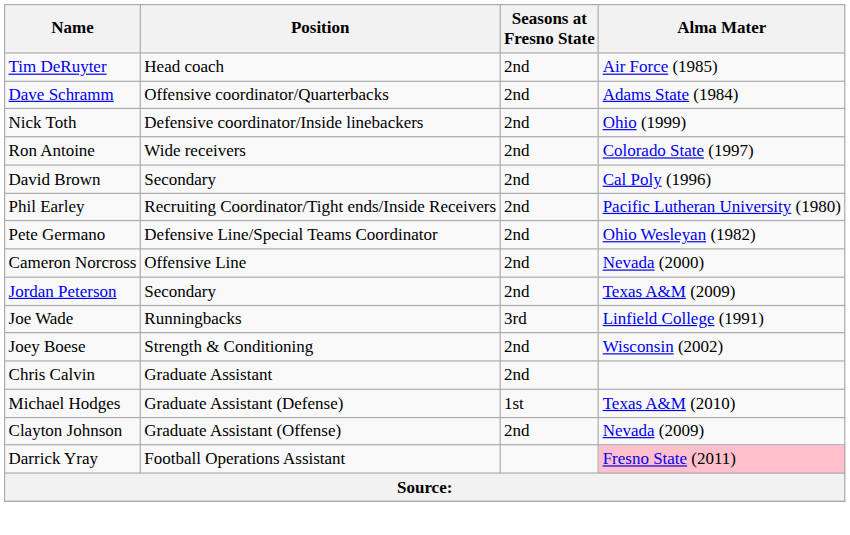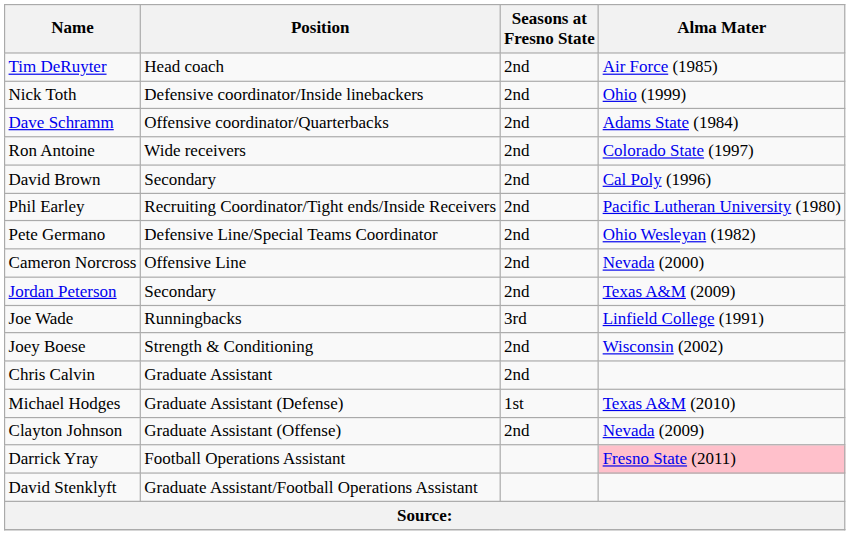 <table class="wikitable" border="1" style="font-size:90%;">
 <tr>
 <th>Name</th>
 <th>Position</th>
 <th>Seasons at<br>Fresno State</th>
 <th>Alma Mater</th>
 </tr>
 <tr>
 <td><a href='#'>Tim DeRuyter</a></td>
 <td>Head coach</td>
 <td>2nd</td>
 <td><a href='#'>Air Force</a> (1985)</td>
 </tr>
 <tr>
+<td>Nick Toth</td>
+<td>Defensive coordinator/Inside linebackers</td>
+<td>2nd</td>
+<td><a href='#'>Ohio</a> (1999)</td>
+</tr>
+<tr>
 <td><a href='#'>Dave Schramm</a></td>
 <td>Offensive coordinator/Quarterbacks</td>
 <td>2nd</td>
 <td><a href='#'>Adams State</a> (1984)</td>
-</tr>
-<tr>
-<td>Nick Toth</td>
-<td>Defensive coordinator/Inside linebackers</td>
-<td>2nd</td>
-<td><a href='#'>Ohio</a> (1999)</td>
 </tr>
 <tr>
 <td>Ron Antoine</td>
 <td>Wide receivers</td>
 <td>2nd</td>
 <td><a href='#'>Colorado State</a> (1997)</td>
 </tr>
 <tr>
 <td>David Brown</td>
 <td>Secondary</td>
 <td>2nd</td>
 <td><a href='#'>Cal Poly</a> (1996)</td>
 </tr>
 <tr>
 <td>Phil Earley</td>
 <td>Recruiting Coordinator/Tight ends/Inside Receivers</td>
 <td>2nd</td>
 <td><a href='#'>Pacific Lutheran University</a> (1980)</td>
 </tr>
 <tr>
 <td>Pete Germano</td>
 <td>Defensive Line/Special Teams Coordinator</td>
 <td>2nd</td>
 <td><a href='#'>Ohio Wesleyan</a> (1982)</td>
 </tr>
 <tr>
 <td>Cameron Norcross</td>
 <td>Offensive Line</td>
 <td>2nd</td>
 <td><a href='#'>Nevada</a> (2000)</td>
 </tr>
 <tr>
 <td><a href='#'>Jordan Peterson</a></td>
 <td>Secondary</td>
 <td>2nd</td>
 <td><a href='#'>Texas A&M</a> (2009)</td>
 </tr>
 <tr>
 <td>Joe Wade</td>
 <td>Runningbacks</td>
 <td>3rd</td>
 <td><a href='#'>Linfield College</a> (1991)</td>
 </tr>
 <tr>
 <td>Joey Boese</td>
 <td>Strength & Conditioning</td>
 <td>2nd</td>
 <td><a href='#'>Wisconsin</a> (2002)</td>
 </tr>
 <tr>
 <td>Chris Calvin</td>
 <td>Graduate Assistant</td>
 <td>2nd</td>
 <td></td>
 </tr>
 <tr>
 <td>Michael Hodges</td>
 <td>Graduate Assistant (Defense)</td>
 <td>1st</td>
 <td><a href='#'>Texas A&M</a> (2010)</td>
 </tr>
 <tr>
 <td>Clayton Johnson</td>
 <td>Graduate Assistant (Offense)</td>
 <td>2nd</td>
 <td><a href='#'>Nevada</a> (2009)</td>
 </tr>
 <tr>
 <td>Darrick Yray</td>
 <td>Football Operations Assistant</td>
 <td></td>
 <td style="background: pink;"><a href='#'>Fresno State</a> (2011)</td>
 </tr>
 <tr>
+<td>David Stenklyft</td>
+<td>Graduate Assistant/Football Operations Assistant</td>
+<td></td>
+<td></td>
+</tr>
+<tr>
 <th align=center colspan=4>Source:</th>
 </tr>
 <tr>
 </tr>
 </table>
